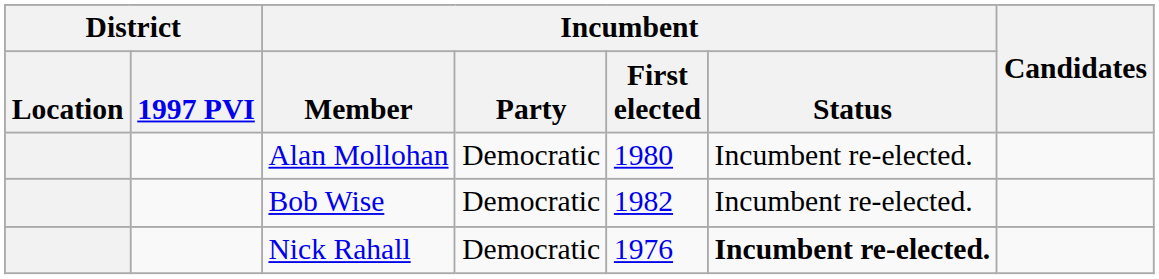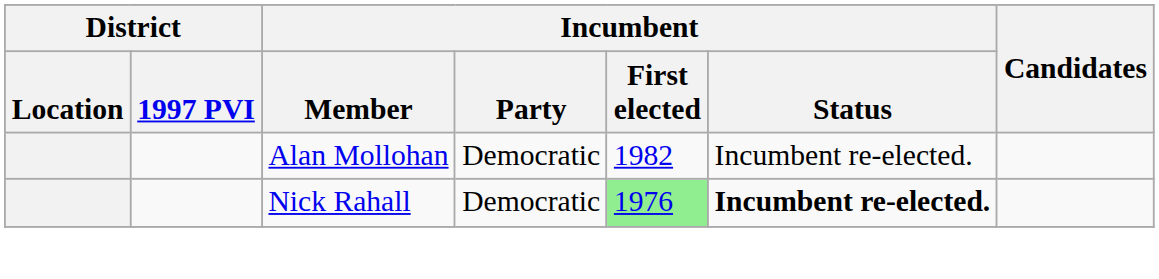 <table class="wikitable sortable">
 <tr>
 <th colspan=2>District</th>
 <th colspan=4>Incumbent</th>
 <th rowspan=2 class="unsortable">Candidates</th>
 </tr>
 <tr valign=bottom>
 <th>Location</th>
 <th><a href='#'>1997 PVI</a></th>
 <th>Member</th>
 <th>Party</th>
 <th>First<br>elected</th>
 <th>Status</th>
 </tr>
 <tr>
 <th></th>
 <td></td>
 <td><a href='#'>Alan Mollohan</a></td>
 <td>Democratic</td>
-<td><a href='#'>1980</a></td>
-<td>Incumbent re-elected.</td>
-<td nowrap></td>
-</tr>
-<tr>
-<th></th>
-<td></td>
-<td><a href='#'>Bob Wise</a></td>
-<td>Democratic</td>
 <td><a href='#'>1982</a></td>
 <td>Incumbent re-elected.</td>
 <td nowrap></td>
 </tr>
 <tr>
 <th></th>
 <td></td>
 <td><a href='#'>Nick Rahall</a></td>
 <td>Democratic</td>
-<td><a href='#'>1976</a></td>
+<td style="background: lightgreen;"><a href='#'>1976</a></td>
 <td><strong>Incumbent re-elected.</strong></td>
 <td nowrap></td>
 </tr>
 </table>
